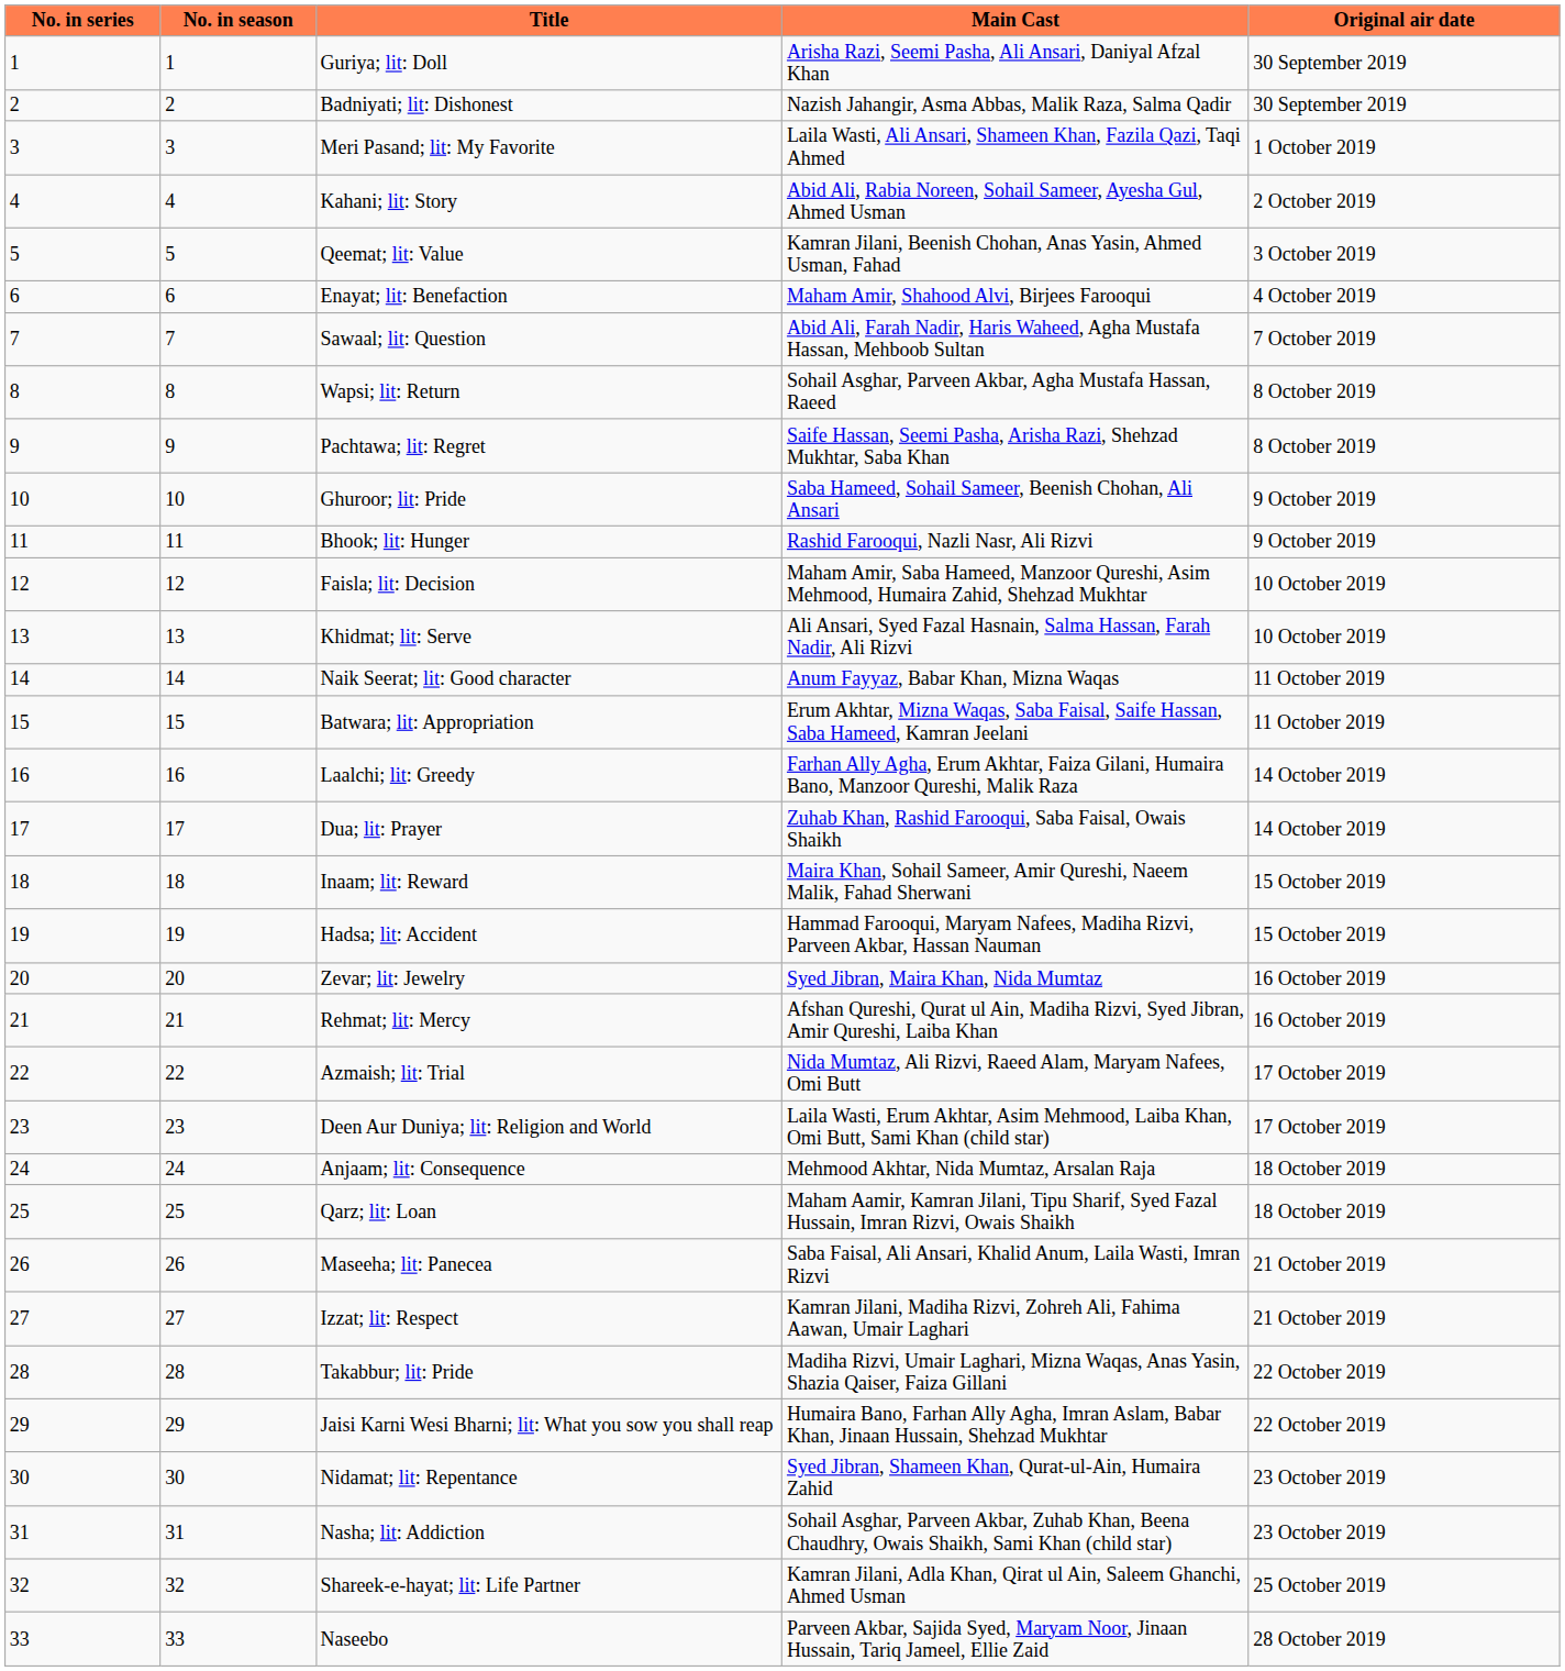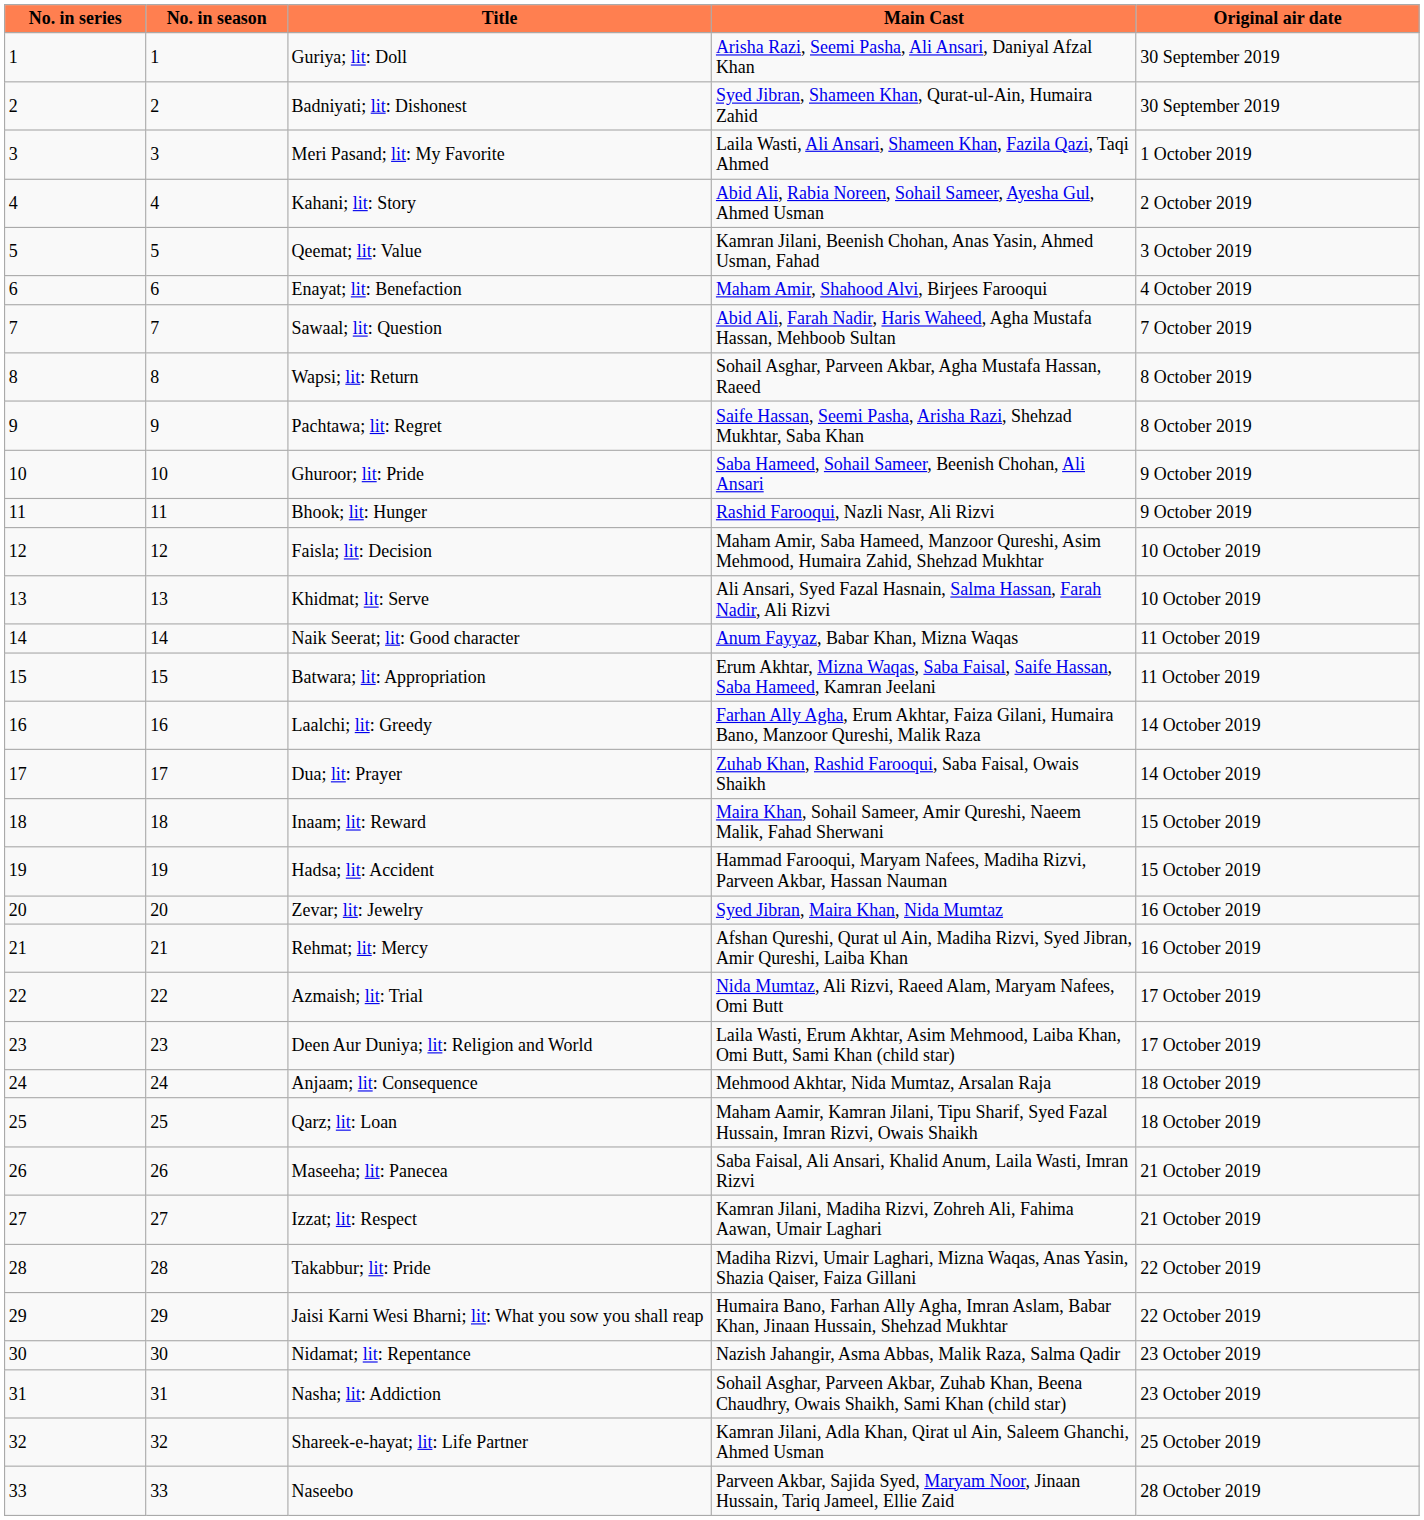 <table class="wikitable plainrowheaders"  style="width:100%; margin-right:0;">
 <tr>
 <th scope="col" style="width:5%; background:coral;"><span>  No. in series</span></th>
 <th scope="col" style="width:5%; background:coral;"><span>  No. in season</span></th>
 <th scope="col" style="width:15%; background:coral;"><span> Title</span></th>
 <th scope="col" style="width:15%; background:coral;"><span> Main Cast</span></th>
 <th scope="col" style="width:10%; background:coral;"><span> Original air date</span></th>
 </tr>
 <tr>
 <td>1</td>
 <td>1</td>
 <td>Guriya; <a href='#'>lit</a>: Doll</td>
 <td><a href='#'>Arisha Razi</a>, <a href='#'>Seemi Pasha</a>, <a href='#'>Ali Ansari</a>, Daniyal Afzal Khan</td>
 <td>30 September 2019</td>
 </tr>
 <tr>
 <td>2</td>
 <td>2</td>
 <td>Badniyati; <a href='#'>lit</a>: Dishonest</td>
-<td>Nazish Jahangir, Asma Abbas, Malik Raza, Salma Qadir</td>
+<td><a href='#'>Syed Jibran</a>, <a href='#'>Shameen Khan</a>, Qurat-ul-Ain, Humaira Zahid</td>
 <td>30 September 2019</td>
 </tr>
 <tr>
 <td>3</td>
 <td>3</td>
 <td>Meri Pasand; <a href='#'>lit</a>: My Favorite</td>
 <td>Laila Wasti, <a href='#'>Ali Ansari</a>, <a href='#'>Shameen Khan</a>, <a href='#'>Fazila Qazi</a>, Taqi Ahmed</td>
 <td>1 October 2019</td>
 </tr>
 <tr>
 <td>4</td>
 <td>4</td>
 <td>Kahani; <a href='#'>lit</a>: Story</td>
 <td><a href='#'>Abid Ali</a>, <a href='#'>Rabia Noreen</a>, <a href='#'>Sohail Sameer</a>, <a href='#'>Ayesha Gul</a>, Ahmed Usman</td>
 <td>2 October 2019</td>
 </tr>
 <tr>
 <td>5</td>
 <td>5</td>
 <td>Qeemat; <a href='#'>lit</a>: Value</td>
 <td>Kamran Jilani, Beenish Chohan, Anas Yasin, Ahmed Usman, Fahad</td>
 <td>3 October 2019</td>
 </tr>
 <tr>
 <td>6</td>
 <td>6</td>
 <td>Enayat; <a href='#'>lit</a>: Benefaction</td>
 <td><a href='#'>Maham Amir</a>, <a href='#'>Shahood Alvi</a>, Birjees Farooqui</td>
 <td>4 October 2019</td>
 </tr>
 <tr>
 <td>7</td>
 <td>7</td>
 <td>Sawaal; <a href='#'>lit</a>: Question</td>
 <td><a href='#'>Abid Ali</a>, <a href='#'>Farah Nadir</a>, <a href='#'>Haris Waheed</a>, Agha Mustafa Hassan, Mehboob Sultan</td>
 <td>7 October 2019</td>
 </tr>
 <tr>
 <td>8</td>
 <td>8</td>
 <td>Wapsi; <a href='#'>lit</a>: Return</td>
 <td>Sohail Asghar, Parveen Akbar, Agha Mustafa Hassan, Raeed</td>
 <td>8 October 2019</td>
 </tr>
 <tr>
 <td>9</td>
 <td>9</td>
 <td>Pachtawa; <a href='#'>lit</a>: Regret</td>
 <td><a href='#'>Saife Hassan</a>, <a href='#'>Seemi Pasha</a>, <a href='#'>Arisha Razi</a>, Shehzad Mukhtar, Saba Khan</td>
 <td>8 October 2019</td>
 </tr>
 <tr>
 <td>10</td>
 <td>10</td>
 <td>Ghuroor; <a href='#'>lit</a>: Pride</td>
 <td><a href='#'>Saba Hameed</a>, <a href='#'>Sohail Sameer</a>, Beenish Chohan, <a href='#'>Ali Ansari</a></td>
 <td>9 October 2019</td>
 </tr>
 <tr>
 <td>11</td>
 <td>11</td>
 <td>Bhook; <a href='#'>lit</a>: Hunger</td>
 <td><a href='#'>Rashid Farooqui</a>, Nazli Nasr, Ali Rizvi</td>
 <td>9 October 2019</td>
 </tr>
 <tr>
 <td>12</td>
 <td>12</td>
 <td>Faisla; <a href='#'>lit</a>: Decision</td>
 <td>Maham Amir, Saba Hameed, Manzoor Qureshi, Asim Mehmood, Humaira Zahid, Shehzad Mukhtar</td>
 <td>10 October 2019</td>
 </tr>
 <tr>
 <td>13</td>
 <td>13</td>
 <td>Khidmat; <a href='#'>lit</a>: Serve</td>
 <td>Ali Ansari, Syed Fazal Hasnain, <a href='#'>Salma Hassan</a>, <a href='#'>Farah Nadir</a>, Ali Rizvi</td>
 <td>10 October 2019</td>
 </tr>
 <tr>
 <td>14</td>
 <td>14</td>
 <td>Naik Seerat; <a href='#'>lit</a>: Good character</td>
 <td><a href='#'>Anum Fayyaz</a>, Babar Khan, Mizna Waqas</td>
 <td>11 October 2019</td>
 </tr>
 <tr>
 <td>15</td>
 <td>15</td>
 <td>Batwara; <a href='#'>lit</a>: Appropriation</td>
 <td>Erum Akhtar, <a href='#'>Mizna Waqas</a>, <a href='#'>Saba Faisal</a>, <a href='#'>Saife Hassan</a>, <a href='#'>Saba Hameed</a>, Kamran Jeelani</td>
 <td>11 October 2019</td>
 </tr>
 <tr>
 <td>16</td>
 <td>16</td>
 <td>Laalchi; <a href='#'>lit</a>: Greedy</td>
 <td><a href='#'>Farhan Ally Agha</a>, Erum Akhtar, Faiza Gilani, Humaira Bano, Manzoor Qureshi, Malik Raza</td>
 <td>14 October 2019</td>
 </tr>
 <tr>
 <td>17</td>
 <td>17</td>
 <td>Dua; <a href='#'>lit</a>: Prayer</td>
 <td><a href='#'>Zuhab Khan</a>, <a href='#'>Rashid Farooqui</a>, Saba Faisal, Owais Shaikh</td>
 <td>14 October 2019</td>
 </tr>
 <tr>
 <td>18</td>
 <td>18</td>
 <td>Inaam; <a href='#'>lit</a>: Reward</td>
 <td><a href='#'>Maira Khan</a>, Sohail Sameer, Amir Qureshi, Naeem Malik, Fahad Sherwani</td>
 <td>15 October 2019</td>
 </tr>
 <tr>
 <td>19</td>
 <td>19</td>
 <td>Hadsa; <a href='#'>lit</a>: Accident</td>
 <td>Hammad Farooqui, Maryam Nafees, Madiha Rizvi, Parveen Akbar, Hassan Nauman</td>
 <td>15 October 2019</td>
 </tr>
 <tr>
 <td>20</td>
 <td>20</td>
 <td>Zevar; <a href='#'>lit</a>: Jewelry</td>
 <td><a href='#'>Syed Jibran</a>, <a href='#'>Maira Khan</a>, <a href='#'>Nida Mumtaz</a></td>
 <td>16 October 2019</td>
 </tr>
 <tr>
 <td>21</td>
 <td>21</td>
 <td>Rehmat; <a href='#'>lit</a>: Mercy</td>
 <td>Afshan Qureshi, Qurat ul Ain, Madiha Rizvi, Syed Jibran, Amir Qureshi, Laiba Khan</td>
 <td>16 October 2019</td>
 </tr>
 <tr>
 <td>22</td>
 <td>22</td>
 <td>Azmaish; <a href='#'>lit</a>: Trial</td>
 <td><a href='#'>Nida Mumtaz</a>, Ali Rizvi, Raeed Alam, Maryam Nafees, Omi Butt</td>
 <td>17 October 2019</td>
 </tr>
 <tr>
 <td>23</td>
 <td>23</td>
 <td>Deen Aur Duniya; <a href='#'>lit</a>: Religion and World</td>
 <td>Laila Wasti, Erum Akhtar, Asim Mehmood, Laiba Khan, Omi Butt, Sami Khan (child star)</td>
 <td>17 October 2019</td>
 </tr>
 <tr>
 <td>24</td>
 <td>24</td>
 <td>Anjaam; <a href='#'>lit</a>: Consequence</td>
 <td>Mehmood Akhtar, Nida Mumtaz, Arsalan Raja</td>
 <td>18 October 2019</td>
 </tr>
 <tr>
 <td>25</td>
 <td>25</td>
 <td>Qarz; <a href='#'>lit</a>: Loan</td>
 <td>Maham Aamir, Kamran Jilani,  Tipu Sharif, Syed Fazal Hussain, Imran Rizvi, Owais Shaikh</td>
 <td>18 October 2019</td>
 </tr>
 <tr>
 <td>26</td>
 <td>26</td>
 <td>Maseeha; <a href='#'>lit</a>: Panecea</td>
 <td>Saba Faisal, Ali Ansari, Khalid Anum, Laila Wasti, Imran Rizvi</td>
 <td>21 October 2019</td>
 </tr>
 <tr>
 <td>27</td>
 <td>27</td>
 <td>Izzat; <a href='#'>lit</a>: Respect</td>
 <td>Kamran Jilani, Madiha Rizvi, Zohreh Ali, Fahima Aawan, Umair Laghari</td>
 <td>21 October 2019</td>
 </tr>
 <tr>
 <td>28</td>
 <td>28</td>
 <td>Takabbur; <a href='#'>lit</a>: Pride</td>
 <td>Madiha Rizvi, Umair Laghari, Mizna Waqas, Anas Yasin, Shazia Qaiser, Faiza Gillani</td>
 <td>22 October 2019</td>
 </tr>
 <tr>
 <td>29</td>
 <td>29</td>
 <td>Jaisi Karni Wesi Bharni; <a href='#'>lit</a>: What you sow you shall reap</td>
 <td>Humaira Bano, Farhan Ally Agha, Imran Aslam, Babar Khan, Jinaan Hussain, Shehzad Mukhtar</td>
 <td>22 October 2019</td>
 </tr>
 <tr>
 <td>30</td>
 <td>30</td>
 <td>Nidamat; <a href='#'>lit</a>: Repentance</td>
-<td><a href='#'>Syed Jibran</a>, <a href='#'>Shameen Khan</a>, Qurat-ul-Ain, Humaira Zahid</td>
+<td>Nazish Jahangir, Asma Abbas, Malik Raza, Salma Qadir</td>
 <td>23 October 2019</td>
 </tr>
 <tr>
 <td>31</td>
 <td>31</td>
 <td>Nasha; <a href='#'>lit</a>: Addiction</td>
 <td>Sohail Asghar, Parveen Akbar, Zuhab Khan, Beena Chaudhry, Owais Shaikh, Sami Khan (child star)</td>
 <td>23 October 2019</td>
 </tr>
 <tr>
 <td>32</td>
 <td>32</td>
 <td>Shareek-e-hayat; <a href='#'>lit</a>: Life Partner</td>
 <td>Kamran Jilani, Adla Khan, Qirat ul Ain, Saleem Ghanchi, Ahmed Usman</td>
 <td>25 October 2019</td>
 </tr>
 <tr>
 <td>33</td>
 <td>33</td>
 <td>Naseebo</td>
 <td>Parveen Akbar, Sajida Syed, <a href='#'>Maryam Noor</a>, Jinaan Hussain, Tariq Jameel, Ellie Zaid</td>
 <td>28 October 2019</td>
 </tr>
 </table>
